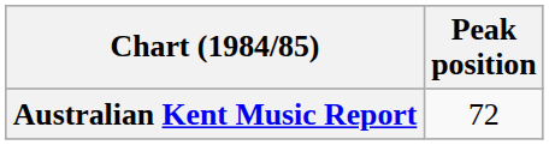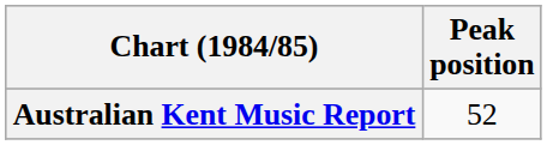 <table class="wikitable sortable plainrowheaders">
 <tr>
 <th>Chart (1984/85)</th>
 <th>Peak<br>position</th>
 </tr>
 <tr>
 <th scope="row">Australian <a href='#'>Kent Music Report</a></th>
-<td style="text-align:center;">72</td>
+<td style="text-align:center;">52</td>
 </tr>
 </table>
